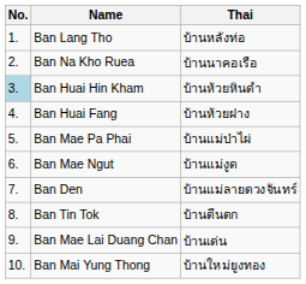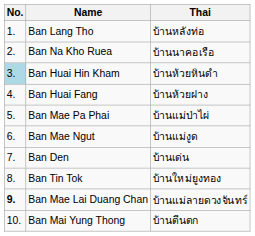 <table class="wikitable sortable">
 <tr>
 <th>No.</th>
 <th>Name</th>
 <th>Thai</th>
 </tr>
 <tr>
 <td>1.</td>
 <td>Ban Lang Tho</td>
 <td>บ้านหลังท่อ</td>
 </tr>
 <tr>
 <td>2.</td>
 <td>Ban Na Kho Ruea</td>
 <td>บ้านนาคอเรือ</td>
 </tr>
 <tr>
 <td style="background: lightblue;">3.</td>
 <td>Ban Huai Hin Kham</td>
 <td>บ้านห้วยหินดำ</td>
 </tr>
 <tr>
 <td>4.</td>
 <td>Ban Huai Fang</td>
 <td>บ้านห้วยฝาง</td>
 </tr>
 <tr>
 <td>5.</td>
 <td>Ban Mae Pa Phai</td>
 <td>บ้านแม่ป่าไผ่</td>
 </tr>
 <tr>
 <td>6.</td>
 <td>Ban Mae Ngut</td>
 <td>บ้านแม่งูด</td>
 </tr>
 <tr>
 <td>7.</td>
 <td>Ban Den</td>
-<td>บ้านแม่ลายดวงจันทร์</td>
+<td>บ้านเด่น</td>
 </tr>
 <tr>
 <td>8.</td>
 <td>Ban Tin Tok</td>
-<td>บ้านตีนตก</td>
+<td>บ้านใหม่ยูงทอง</td>
 </tr>
 <tr>
-<td>9.</td>
+<td><strong>9.</strong></td>
 <td>Ban Mae Lai Duang Chan</td>
-<td>บ้านเด่น</td>
+<td>บ้านแม่ลายดวงจันทร์</td>
 </tr>
 <tr>
 <td>10.</td>
 <td>Ban Mai Yung Thong</td>
-<td>บ้านใหม่ยูงทอง</td>
+<td>บ้านตีนตก</td>
 </tr>
 </table>
